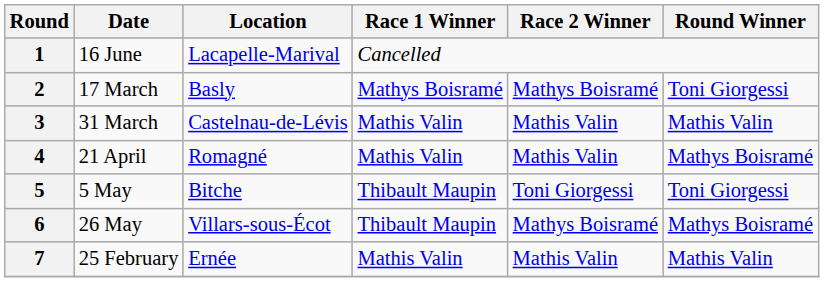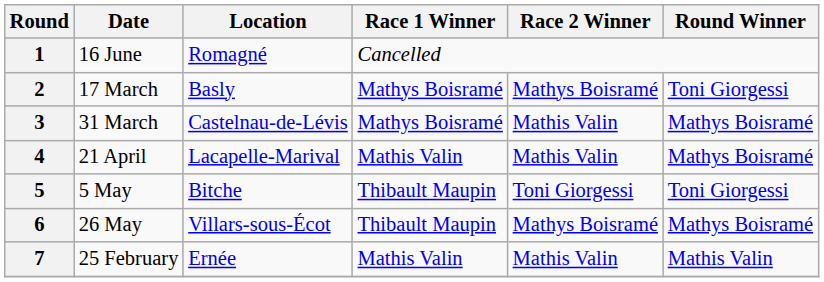 <table class="wikitable" style="font-size: 85%;">
 <tr>
 <th>Round</th>
 <th>Date</th>
 <th>Location</th>
 <th>Race 1 Winner</th>
 <th>Race 2 Winner</th>
 <th>Round Winner</th>
 </tr>
 <tr>
 <th>1</th>
 <td>16 June</td>
-<td> <a href='#'>Lacapelle-Marival</a></td>
+<td> <a href='#'>Romagné</a></td>
 <td colspan=3><em>Cancelled</em></td>
 </tr>
 <tr>
 <th>2</th>
 <td>17 March</td>
 <td> <a href='#'>Basly</a></td>
 <td> <a href='#'>Mathys Boisramé</a></td>
 <td> <a href='#'>Mathys Boisramé</a></td>
 <td> <a href='#'>Toni Giorgessi</a></td>
 </tr>
 <tr>
 <th>3</th>
 <td>31 March</td>
 <td> <a href='#'>Castelnau-de-Lévis</a></td>
+<td> <a href='#'>Mathys Boisramé</a></td>
 <td> <a href='#'>Mathis Valin</a></td>
-<td> <a href='#'>Mathis Valin</a></td>
-<td> <a href='#'>Mathis Valin</a></td>
+<td> <a href='#'>Mathys Boisramé</a></td>
 </tr>
 <tr>
 <th>4</th>
 <td>21 April</td>
-<td> <a href='#'>Romagné</a></td>
+<td> <a href='#'>Lacapelle-Marival</a></td>
 <td> <a href='#'>Mathis Valin</a></td>
 <td> <a href='#'>Mathis Valin</a></td>
 <td> <a href='#'>Mathys Boisramé</a></td>
 </tr>
 <tr>
 <th>5</th>
 <td>5 May</td>
 <td> <a href='#'>Bitche</a></td>
 <td> <a href='#'>Thibault Maupin</a></td>
 <td> <a href='#'>Toni Giorgessi</a></td>
 <td> <a href='#'>Toni Giorgessi</a></td>
 </tr>
 <tr>
 <th>6</th>
 <td>26 May</td>
 <td> <a href='#'>Villars-sous-Écot</a></td>
 <td> <a href='#'>Thibault Maupin</a></td>
 <td> <a href='#'>Mathys Boisramé</a></td>
 <td> <a href='#'>Mathys Boisramé</a></td>
 </tr>
 <tr>
 <th>7</th>
 <td>25 February</td>
 <td> <a href='#'>Ernée</a></td>
 <td> <a href='#'>Mathis Valin</a></td>
 <td> <a href='#'>Mathis Valin</a></td>
 <td> <a href='#'>Mathis Valin</a></td>
 </tr>
 <tr>
 </tr>
 </table>
